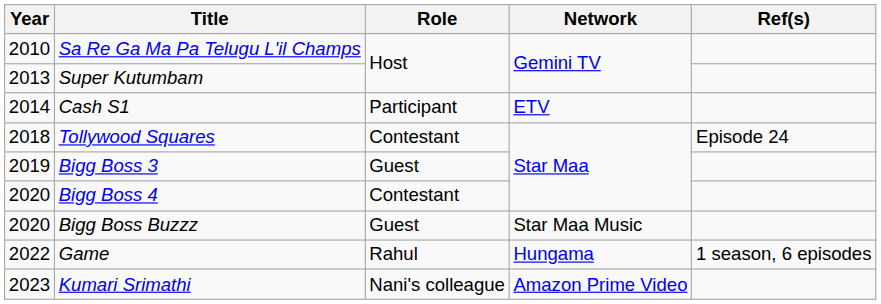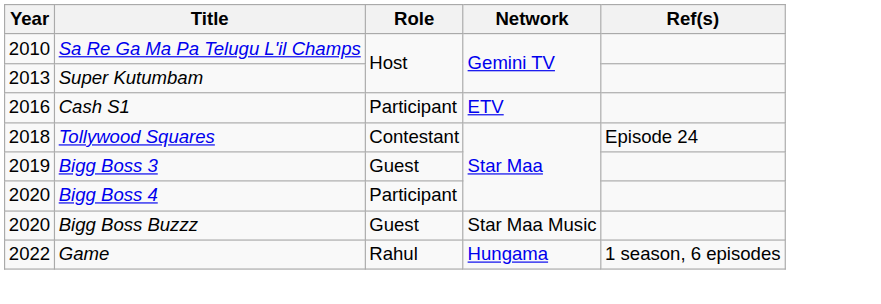 <table class="wikitable">
 <tr>
 <th>Year</th>
 <th>Title</th>
 <th>Role</th>
 <th>Network</th>
 <th>Ref(s)</th>
 </tr>
 <tr>
 <td>2010</td>
 <td><em><a href='#'>Sa Re Ga Ma Pa Telugu L'il Champs</a></em></td>
 <td rowspan="2">Host</td>
 <td rowspan="2"><a href='#'>Gemini TV</a></td>
 <td></td>
 </tr>
 <tr>
 <td>2013</td>
 <td><em>Super Kutumbam</em></td>
 <td></td>
 </tr>
 <tr>
-<td>2014</td>
+<td>2016</td>
 <td><em>Cash S1</em></td>
 <td>Participant</td>
 <td><a href='#'>ETV</a></td>
 <td></td>
 </tr>
 <tr>
 <td>2018</td>
 <td><em><a href='#'>Tollywood Squares</a></em></td>
 <td>Contestant</td>
 <td rowspan="3"><a href='#'>Star Maa</a></td>
 <td>Episode 24</td>
 </tr>
 <tr>
 <td>2019</td>
 <td><a href='#'><em>Bigg Boss 3</em></a></td>
 <td>Guest</td>
 <td></td>
 </tr>
 <tr>
 <td>2020</td>
 <td><em><a href='#'>Bigg Boss 4</a></em></td>
-<td>Contestant</td>
+<td>Participant</td>
 <td></td>
 </tr>
 <tr>
 <td>2020</td>
 <td><em>Bigg Boss Buzzz</em></td>
 <td>Guest</td>
 <td>Star Maa Music</td>
 <td></td>
 </tr>
 <tr>
 <td>2022</td>
 <td><em>Game</em></td>
 <td>Rahul</td>
 <td><a href='#'>Hungama</a></td>
 <td>1 season, 6 episodes</td>
 </tr>
-<tr>
-<td>2023</td>
-<td><em><a href='#'>Kumari Srimathi</a></em></td>
-<td>Nani's colleague</td>
-<td><a href='#'>Amazon Prime Video</a></td>
-<td></td>
-</tr>
 </table>
